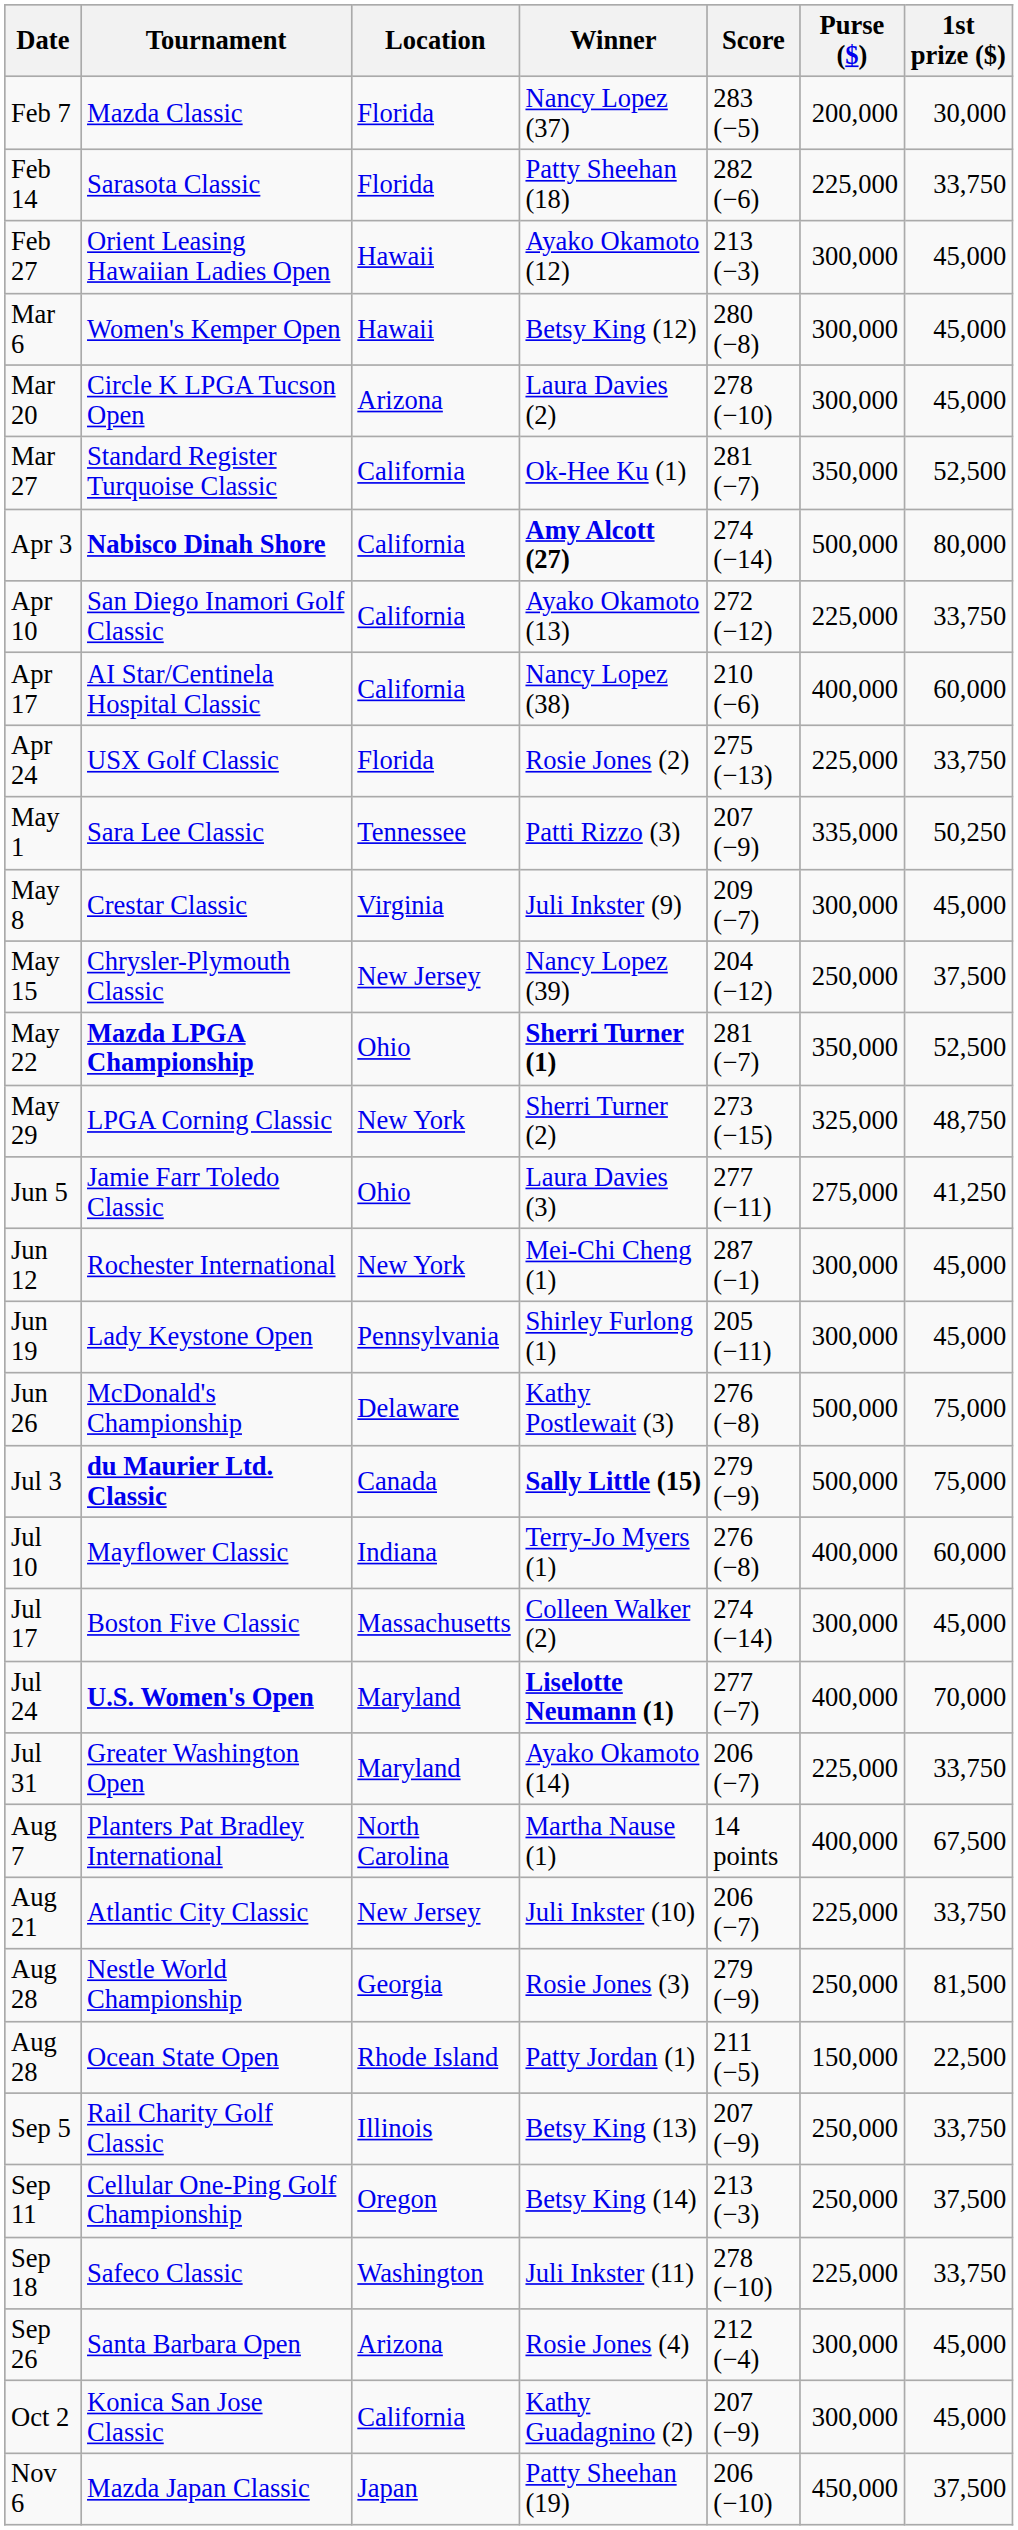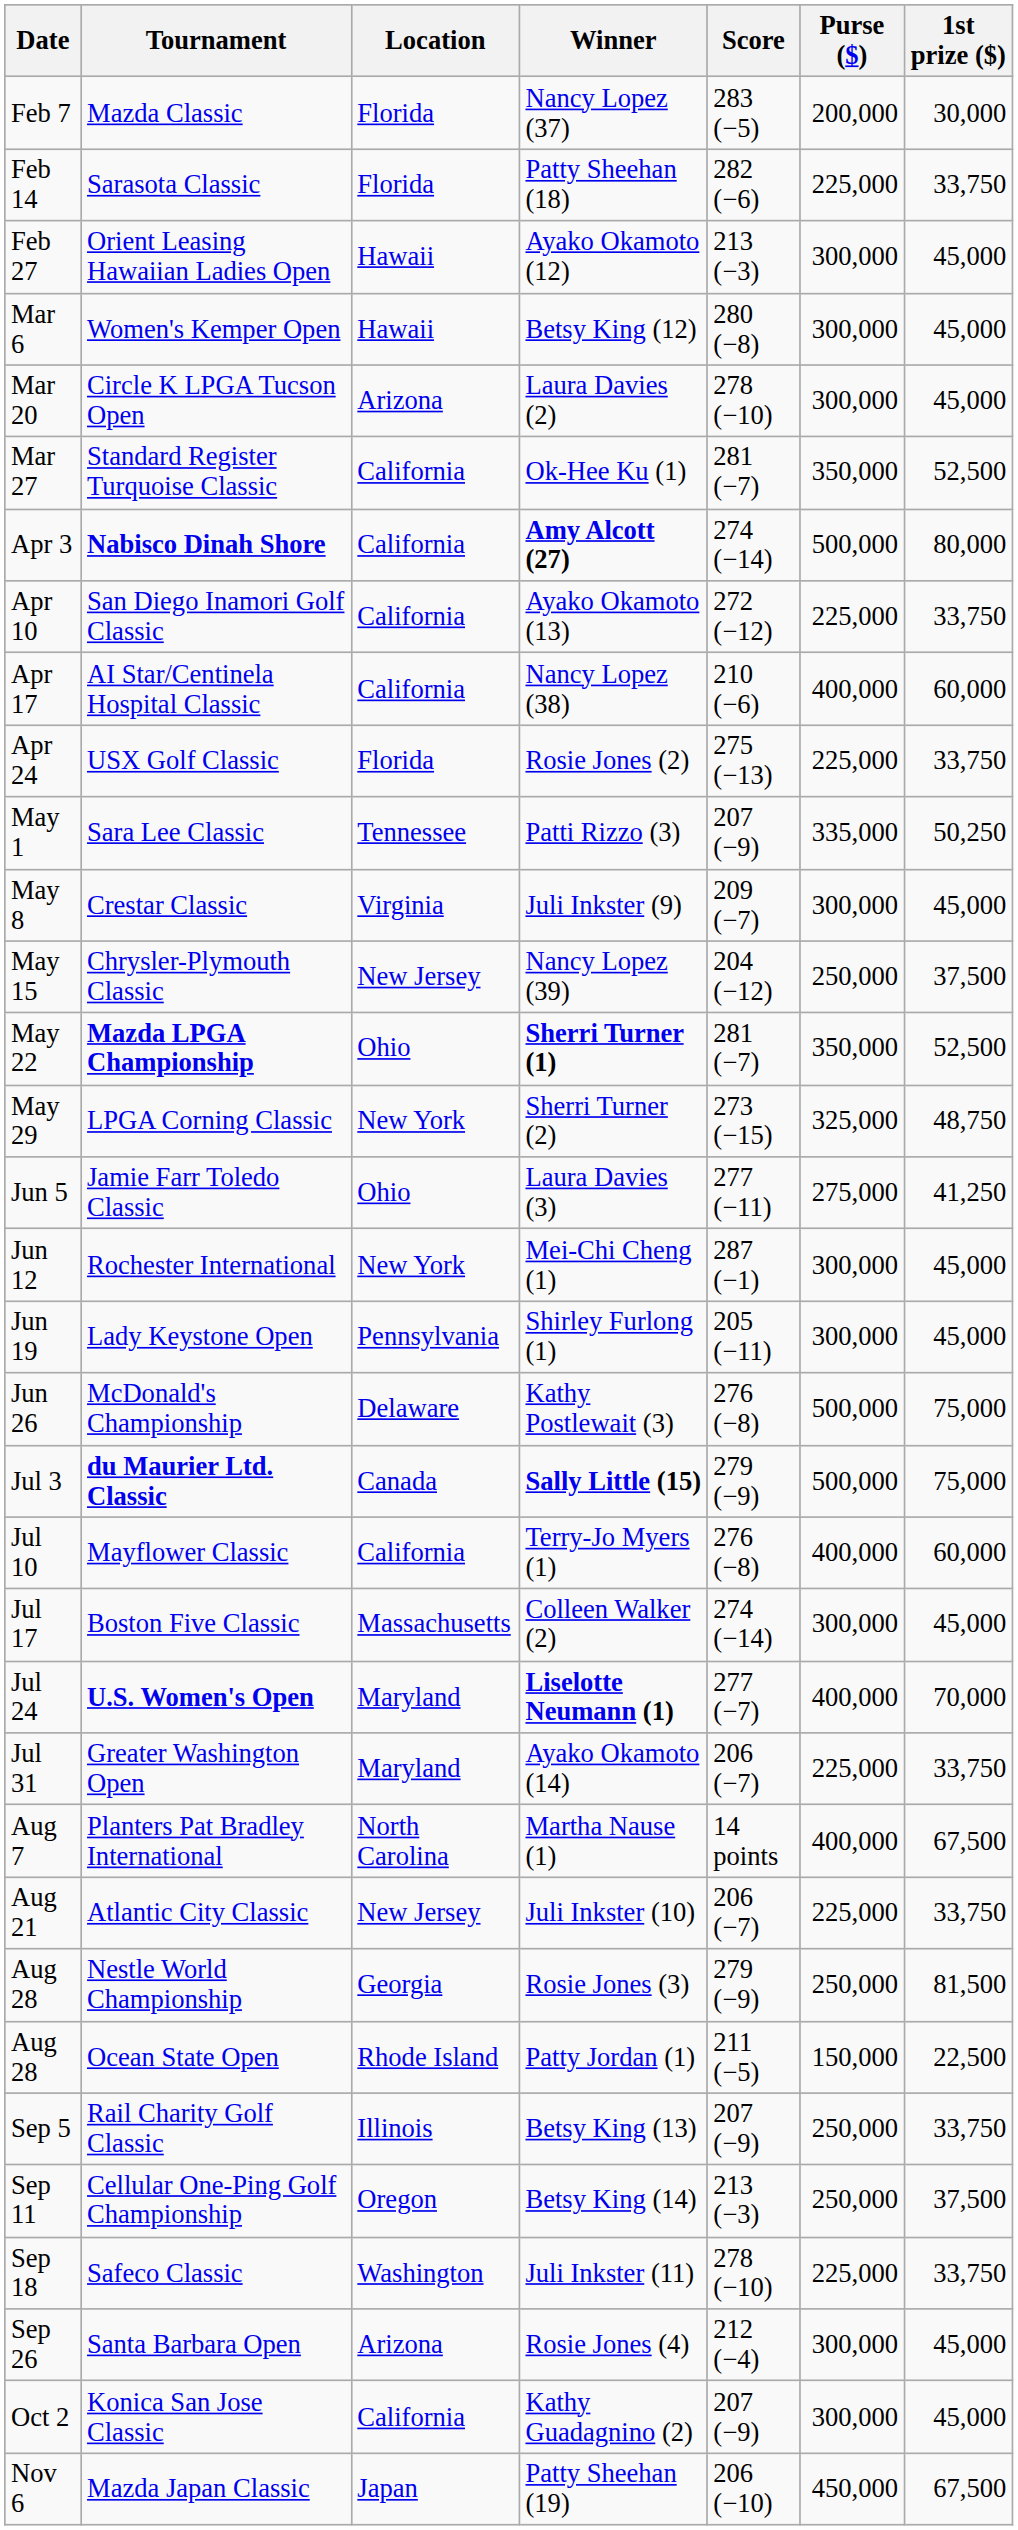 <table class=wikitable>
 <tr>
 <th>Date</th>
 <th>Tournament</th>
 <th>Location</th>
 <th>Winner</th>
 <th>Score</th>
 <th>Purse (<a href='#'>$</a>)</th>
 <th>1st prize ($)</th>
 </tr>
 <tr>
 <td>Feb 7</td>
 <td><a href='#'>Mazda Classic</a></td>
 <td><a href='#'>Florida</a></td>
 <td> <a href='#'>Nancy Lopez</a> (37)</td>
 <td>283 (−5)</td>
 <td align=right>200,000</td>
 <td align=right>30,000</td>
 </tr>
 <tr>
 <td>Feb 14</td>
 <td><a href='#'>Sarasota Classic</a></td>
 <td><a href='#'>Florida</a></td>
 <td> <a href='#'>Patty Sheehan</a> (18)</td>
 <td>282 (−6)</td>
 <td align=right>225,000</td>
 <td align=right>33,750</td>
 </tr>
 <tr>
 <td>Feb 27</td>
 <td><a href='#'>Orient Leasing Hawaiian Ladies Open</a></td>
 <td><a href='#'>Hawaii</a></td>
 <td> <a href='#'>Ayako Okamoto</a> (12)</td>
 <td>213 (−3)</td>
 <td align=right>300,000</td>
 <td align=right>45,000</td>
 </tr>
 <tr>
 <td>Mar 6</td>
 <td><a href='#'>Women's Kemper Open</a></td>
 <td><a href='#'>Hawaii</a></td>
 <td> <a href='#'>Betsy King</a> (12)</td>
 <td>280 (−8)</td>
 <td align=right>300,000</td>
 <td align=right>45,000</td>
 </tr>
 <tr>
 <td>Mar 20</td>
 <td><a href='#'>Circle K LPGA Tucson Open</a></td>
 <td><a href='#'>Arizona</a></td>
 <td> <a href='#'>Laura Davies</a> (2)</td>
 <td>278 (−10)</td>
 <td align=right>300,000</td>
 <td align=right>45,000</td>
 </tr>
 <tr>
 <td>Mar 27</td>
 <td><a href='#'>Standard Register Turquoise Classic</a></td>
 <td><a href='#'>California</a></td>
 <td> <a href='#'>Ok-Hee Ku</a> (1)</td>
 <td>281 (−7)</td>
 <td align=right>350,000</td>
 <td align=right>52,500</td>
 </tr>
 <tr>
 <td>Apr 3</td>
 <td><strong><a href='#'>Nabisco Dinah Shore</a></strong></td>
 <td><a href='#'>California</a></td>
 <td> <strong><a href='#'>Amy Alcott</a> (27)</strong></td>
 <td>274 (−14)</td>
 <td align=right>500,000</td>
 <td align=right>80,000</td>
 </tr>
 <tr>
 <td>Apr 10</td>
 <td><a href='#'>San Diego Inamori Golf Classic</a></td>
 <td><a href='#'>California</a></td>
 <td> <a href='#'>Ayako Okamoto</a> (13)</td>
 <td>272 (−12)</td>
 <td align=right>225,000</td>
 <td align=right>33,750</td>
 </tr>
 <tr>
 <td>Apr 17</td>
 <td><a href='#'>AI Star/Centinela Hospital Classic</a></td>
 <td><a href='#'>California</a></td>
 <td> <a href='#'>Nancy Lopez</a> (38)</td>
 <td>210 (−6)</td>
 <td align=right>400,000</td>
 <td align=right>60,000</td>
 </tr>
 <tr>
 <td>Apr 24</td>
 <td><a href='#'>USX Golf Classic</a></td>
 <td><a href='#'>Florida</a></td>
 <td> <a href='#'>Rosie Jones</a> (2)</td>
 <td>275 (−13)</td>
 <td align=right>225,000</td>
 <td align=right>33,750</td>
 </tr>
 <tr>
 <td>May 1</td>
 <td><a href='#'>Sara Lee Classic</a></td>
 <td><a href='#'>Tennessee</a></td>
 <td> <a href='#'>Patti Rizzo</a> (3)</td>
 <td>207 (−9)</td>
 <td align=right>335,000</td>
 <td align=right>50,250</td>
 </tr>
 <tr>
 <td>May 8</td>
 <td><a href='#'>Crestar Classic</a></td>
 <td><a href='#'>Virginia</a></td>
 <td> <a href='#'>Juli Inkster</a> (9)</td>
 <td>209 (−7)</td>
 <td align=right>300,000</td>
 <td align=right>45,000</td>
 </tr>
 <tr>
 <td>May 15</td>
 <td><a href='#'>Chrysler-Plymouth Classic</a></td>
 <td><a href='#'>New Jersey</a></td>
 <td> <a href='#'>Nancy Lopez</a> (39)</td>
 <td>204 (−12)</td>
 <td align=right>250,000</td>
 <td align=right>37,500</td>
 </tr>
 <tr>
 <td>May 22</td>
 <td><strong><a href='#'>Mazda LPGA Championship</a></strong></td>
 <td><a href='#'>Ohio</a></td>
 <td> <strong><a href='#'>Sherri Turner</a> (1)</strong></td>
 <td>281 (−7)</td>
 <td align=right>350,000</td>
 <td align=right>52,500</td>
 </tr>
 <tr>
 <td>May 29</td>
 <td><a href='#'>LPGA Corning Classic</a></td>
 <td><a href='#'>New York</a></td>
 <td> <a href='#'>Sherri Turner</a> (2)</td>
 <td>273 (−15)</td>
 <td align=right>325,000</td>
 <td align=right>48,750</td>
 </tr>
 <tr>
 <td>Jun 5</td>
 <td><a href='#'>Jamie Farr Toledo Classic</a></td>
 <td><a href='#'>Ohio</a></td>
 <td> <a href='#'>Laura Davies</a> (3)</td>
 <td>277 (−11)</td>
 <td align=right>275,000</td>
 <td align=right>41,250</td>
 </tr>
 <tr>
 <td>Jun 12</td>
 <td><a href='#'>Rochester International</a></td>
 <td><a href='#'>New York</a></td>
 <td> <a href='#'>Mei-Chi Cheng</a> (1)</td>
 <td>287 (−1)</td>
 <td align=right>300,000</td>
 <td align=right>45,000</td>
 </tr>
 <tr>
 <td>Jun 19</td>
 <td><a href='#'>Lady Keystone Open</a></td>
 <td><a href='#'>Pennsylvania</a></td>
 <td> <a href='#'>Shirley Furlong</a> (1)</td>
 <td>205 (−11)</td>
 <td align=right>300,000</td>
 <td align=right>45,000</td>
 </tr>
 <tr>
 <td>Jun 26</td>
 <td><a href='#'>McDonald's Championship</a></td>
 <td><a href='#'>Delaware</a></td>
 <td> <a href='#'>Kathy Postlewait</a> (3)</td>
 <td>276 (−8)</td>
 <td align=right>500,000</td>
 <td align=right>75,000</td>
 </tr>
 <tr>
 <td>Jul 3</td>
 <td><strong><a href='#'>du Maurier Ltd. Classic</a></strong></td>
 <td><a href='#'>Canada</a></td>
 <td>  <strong><a href='#'>Sally Little</a> (15)</strong></td>
 <td>279 (−9)</td>
 <td align=right>500,000</td>
 <td align=right>75,000</td>
 </tr>
 <tr>
 <td>Jul 10</td>
 <td><a href='#'>Mayflower Classic</a></td>
-<td><a href='#'>Indiana</a></td>
+<td><a href='#'>California</a></td>
 <td> <a href='#'>Terry-Jo Myers</a> (1)</td>
 <td>276 (−8)</td>
 <td align=right>400,000</td>
 <td align=right>60,000</td>
 </tr>
 <tr>
 <td>Jul 17</td>
 <td><a href='#'>Boston Five Classic</a></td>
 <td><a href='#'>Massachusetts</a></td>
 <td> <a href='#'>Colleen Walker</a> (2)</td>
 <td>274 (−14)</td>
 <td align=right>300,000</td>
 <td align=right>45,000</td>
 </tr>
 <tr>
 <td>Jul 24</td>
 <td><strong><a href='#'>U.S. Women's Open</a></strong></td>
 <td><a href='#'>Maryland</a></td>
 <td> <strong><a href='#'>Liselotte Neumann</a> (1)</strong></td>
 <td>277 (−7)</td>
 <td align=right>400,000</td>
 <td align=right>70,000</td>
 </tr>
 <tr>
 <td>Jul 31</td>
 <td><a href='#'>Greater Washington Open</a></td>
 <td><a href='#'>Maryland</a></td>
 <td> <a href='#'>Ayako Okamoto</a> (14)</td>
 <td>206 (−7)</td>
 <td align=right>225,000</td>
 <td align=right>33,750</td>
 </tr>
 <tr>
 <td>Aug 7</td>
 <td><a href='#'>Planters Pat Bradley International</a></td>
 <td><a href='#'>North Carolina</a></td>
 <td> <a href='#'>Martha Nause</a> (1)</td>
 <td>14 points</td>
 <td align=right>400,000</td>
 <td align=right>67,500</td>
 </tr>
 <tr>
 <td>Aug 21</td>
 <td><a href='#'>Atlantic City Classic</a></td>
 <td><a href='#'>New Jersey</a></td>
 <td> <a href='#'>Juli Inkster</a> (10)</td>
 <td>206 (−7)</td>
 <td align=right>225,000</td>
 <td align=right>33,750</td>
 </tr>
 <tr>
 <td>Aug 28</td>
 <td><a href='#'>Nestle World Championship</a></td>
 <td><a href='#'>Georgia</a></td>
 <td> <a href='#'>Rosie Jones</a> (3)</td>
 <td>279 (−9)</td>
 <td align=right>250,000</td>
 <td align=right>81,500</td>
 </tr>
 <tr>
 <td>Aug 28</td>
 <td><a href='#'>Ocean State Open</a></td>
 <td><a href='#'>Rhode Island</a></td>
 <td> <a href='#'>Patty Jordan</a> (1)</td>
 <td>211 (−5)</td>
 <td align=right>150,000</td>
 <td align=right>22,500</td>
 </tr>
 <tr>
 <td>Sep 5</td>
 <td><a href='#'>Rail Charity Golf Classic</a></td>
 <td><a href='#'>Illinois</a></td>
 <td> <a href='#'>Betsy King</a> (13)</td>
 <td>207 (−9)</td>
 <td align=right>250,000</td>
 <td align=right>33,750</td>
 </tr>
 <tr>
 <td>Sep 11</td>
 <td><a href='#'>Cellular One-Ping Golf Championship</a></td>
 <td><a href='#'>Oregon</a></td>
 <td> <a href='#'>Betsy King</a> (14)</td>
 <td>213 (−3)</td>
 <td align=right>250,000</td>
 <td align=right>37,500</td>
 </tr>
 <tr>
 <td>Sep 18</td>
 <td><a href='#'>Safeco Classic</a></td>
 <td><a href='#'>Washington</a></td>
 <td> <a href='#'>Juli Inkster</a> (11)</td>
 <td>278 (−10)</td>
 <td align=right>225,000</td>
 <td align=right>33,750</td>
 </tr>
 <tr>
 <td>Sep 26</td>
 <td><a href='#'>Santa Barbara Open</a></td>
 <td><a href='#'>Arizona</a></td>
 <td> <a href='#'>Rosie Jones</a> (4)</td>
 <td>212 (−4)</td>
 <td align=right>300,000</td>
 <td align=right>45,000</td>
 </tr>
 <tr>
 <td>Oct 2</td>
 <td><a href='#'>Konica San Jose Classic</a></td>
 <td><a href='#'>California</a></td>
 <td> <a href='#'>Kathy Guadagnino</a> (2)</td>
 <td>207 (−9)</td>
 <td align=right>300,000</td>
 <td align=right>45,000</td>
 </tr>
 <tr>
 <td>Nov 6</td>
 <td><a href='#'>Mazda Japan Classic</a></td>
 <td><a href='#'>Japan</a></td>
 <td> <a href='#'>Patty Sheehan</a> (19)</td>
 <td>206 (−10)</td>
 <td align=right>450,000</td>
-<td align=right>37,500</td>
+<td align=right>67,500</td>
 </tr>
 </table>
